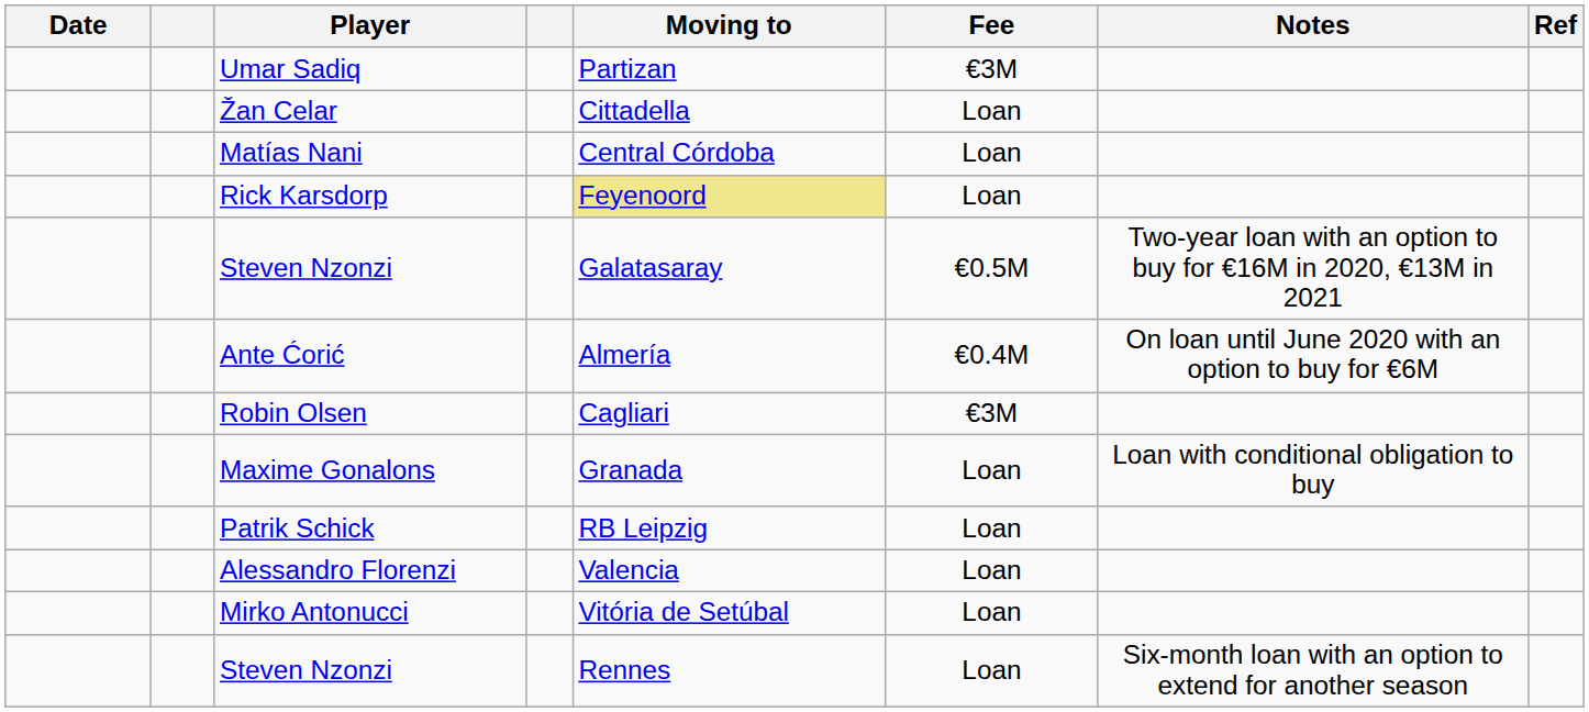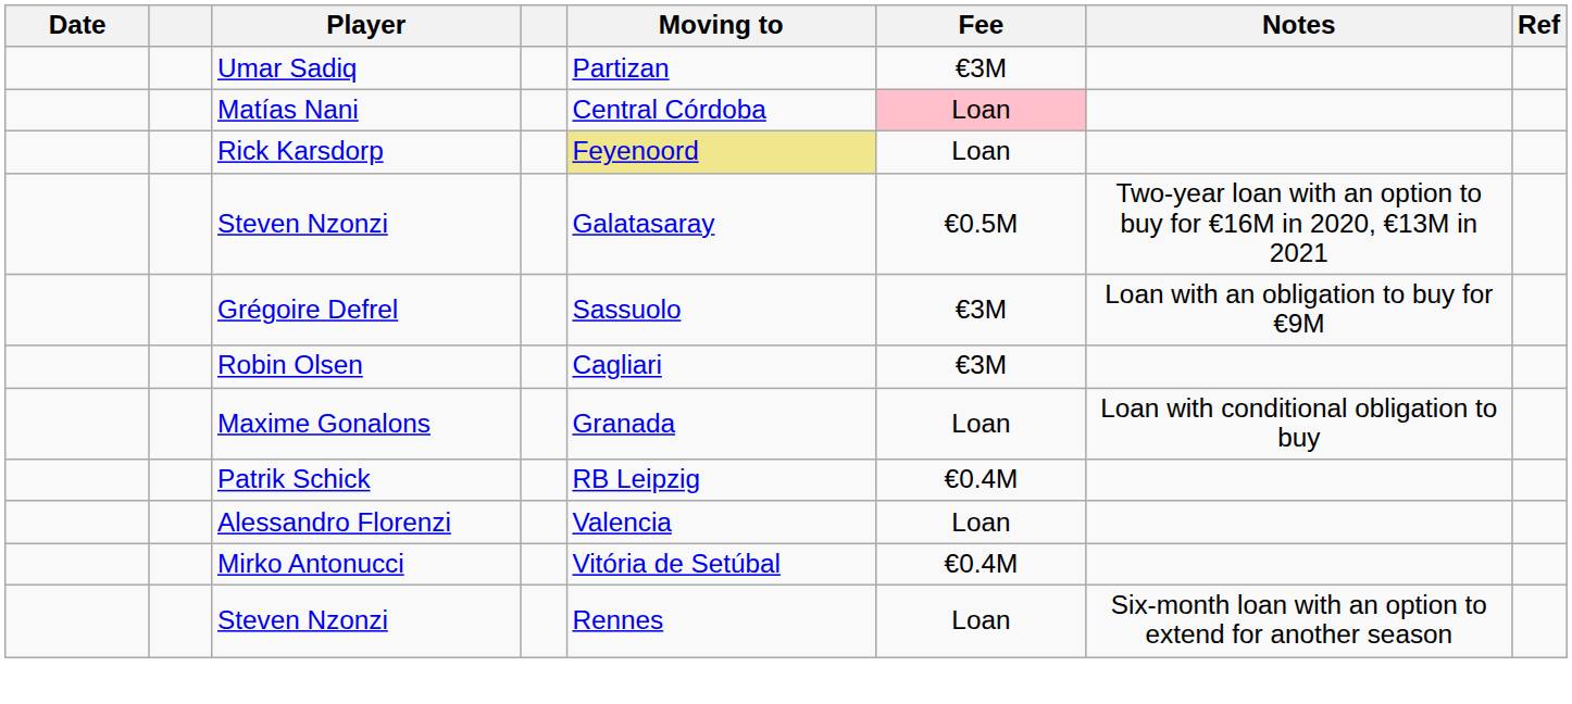 <table class="wikitable sortable">
 <tr>
 <th style="width:80px;">Date</th>
 <th style="width:30px;"></th>
 <th style="width:180px;">Player</th>
 <th style="width:20px;"></th>
 <th style="width:180px;">Moving to</th>
 <th style="width:120px;" class="unsortable">Fee</th>
 <th style="width:250px;" class="unsortable">Notes</th>
 <th style="width:20px;">Ref</th>
 </tr>
 <tr>
 <td></td>
 <td align=center></td>
 <td> <a href='#'>Umar Sadiq</a></td>
 <td align=center></td>
 <td> <a href='#'>Partizan</a></td>
 <td align=center>€3M</td>
 <td align=center></td>
 <td></td>
 </tr>
 <tr>
 <td></td>
-<td align=center></td>
-<td> <a href='#'>Žan Celar</a></td>
-<td align=center></td>
-<td> <a href='#'>Cittadella</a></td>
-<td align=center>Loan</td>
-<td align=center></td>
-<td></td>
-</tr>
-<tr>
-<td></td>
 <td align="center"></td>
 <td> <a href='#'>Matías Nani</a></td>
 <td align="center"></td>
 <td> <a href='#'>Central Córdoba</a></td>
-<td align="center">Loan</td>
+<td align="center" style="background: pink;">Loan</td>
 <td align="center"></td>
 <td></td>
 </tr>
 <tr>
 <td></td>
 <td align=center></td>
 <td> <a href='#'>Rick Karsdorp</a></td>
 <td align=center></td>
 <td style="background: khaki;"> <a href='#'>Feyenoord</a></td>
 <td align=center>Loan</td>
 <td align=center></td>
 <td></td>
 </tr>
 <tr>
 <td></td>
 <td align=center></td>
 <td> <a href='#'>Steven Nzonzi</a></td>
 <td align=center></td>
 <td> <a href='#'>Galatasaray</a></td>
 <td align=center>€0.5M</td>
 <td align=center>Two-year loan with an option to buy for €16M in 2020, €13M in 2021</td>
 <td></td>
 </tr>
 <tr>
 <td></td>
 <td align=center></td>
-<td> <a href='#'>Ante Ćorić</a></td>
+<td> <a href='#'>Grégoire Defrel</a></td>
 <td align=center></td>
-<td> <a href='#'>Almería</a></td>
-<td align=center>€0.4M</td>
-<td align=center>On loan until June 2020 with an option to buy for €6M</td>
+<td> <a href='#'>Sassuolo</a></td>
+<td align=center>€3M</td>
+<td align=center>Loan with an obligation to buy for €9M</td>
 <td></td>
 </tr>
 <tr>
 <td></td>
 <td align=center></td>
 <td> <a href='#'>Robin Olsen</a></td>
 <td align=center></td>
 <td> <a href='#'>Cagliari</a></td>
 <td align=center>€3M</td>
 <td align=center></td>
 <td></td>
 </tr>
 <tr>
 <td></td>
 <td align=center></td>
 <td> <a href='#'>Maxime Gonalons</a></td>
 <td align=center></td>
 <td> <a href='#'>Granada</a></td>
 <td align=center>Loan</td>
 <td align=center>Loan with conditional obligation to buy</td>
 <td></td>
 </tr>
 <tr>
 <td></td>
 <td align=center></td>
 <td> <a href='#'>Patrik Schick</a></td>
 <td align=center></td>
 <td> <a href='#'>RB Leipzig</a></td>
-<td align=center>Loan</td>
+<td align=center>€0.4M</td>
 <td align=center></td>
 <td></td>
 </tr>
 <tr>
 <td></td>
 <td align=center></td>
 <td> <a href='#'>Alessandro Florenzi</a></td>
 <td align=center></td>
 <td> <a href='#'>Valencia</a></td>
 <td align=center>Loan</td>
 <td align=center></td>
 <td></td>
 </tr>
 <tr>
 <td></td>
 <td align=center></td>
 <td> <a href='#'>Mirko Antonucci</a></td>
 <td align=center></td>
 <td> <a href='#'>Vitória de Setúbal</a></td>
-<td align=center>Loan</td>
+<td align=center>€0.4M</td>
 <td align=center></td>
 <td></td>
 </tr>
 <tr>
 <td></td>
 <td align=center></td>
 <td> <a href='#'>Steven Nzonzi</a></td>
 <td align=center></td>
 <td> <a href='#'>Rennes</a></td>
 <td align=center>Loan</td>
 <td align=center>Six-month loan with an option to extend for another season</td>
 <td></td>
 </tr>
 </table>
